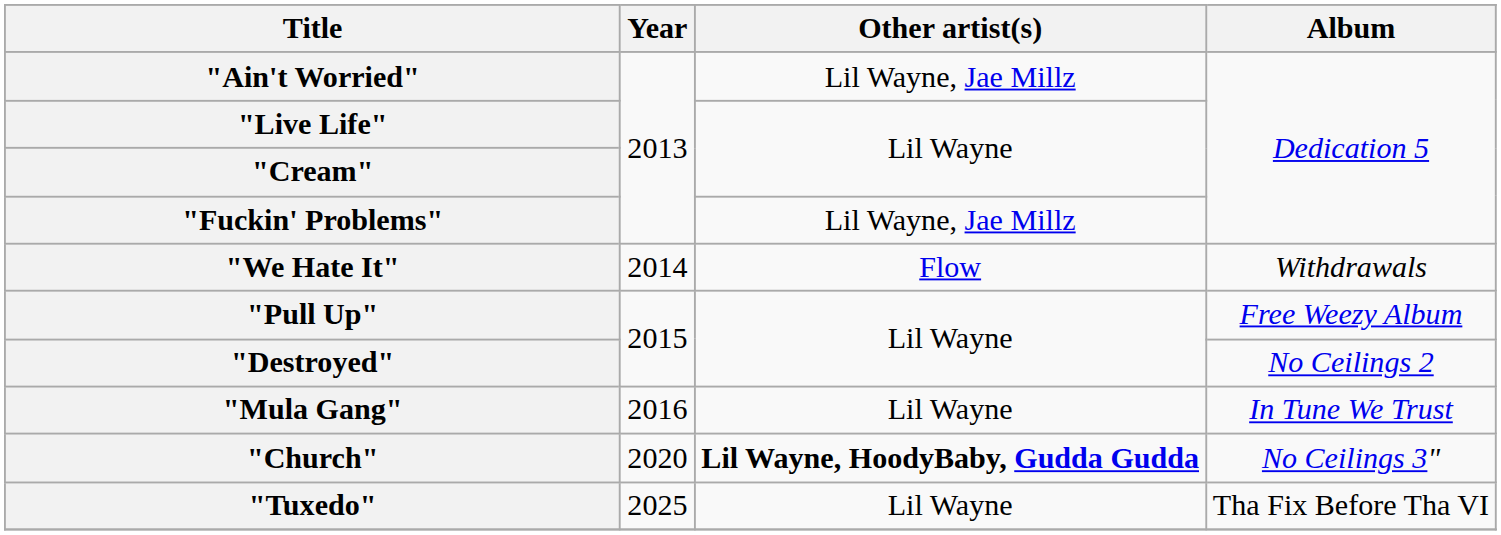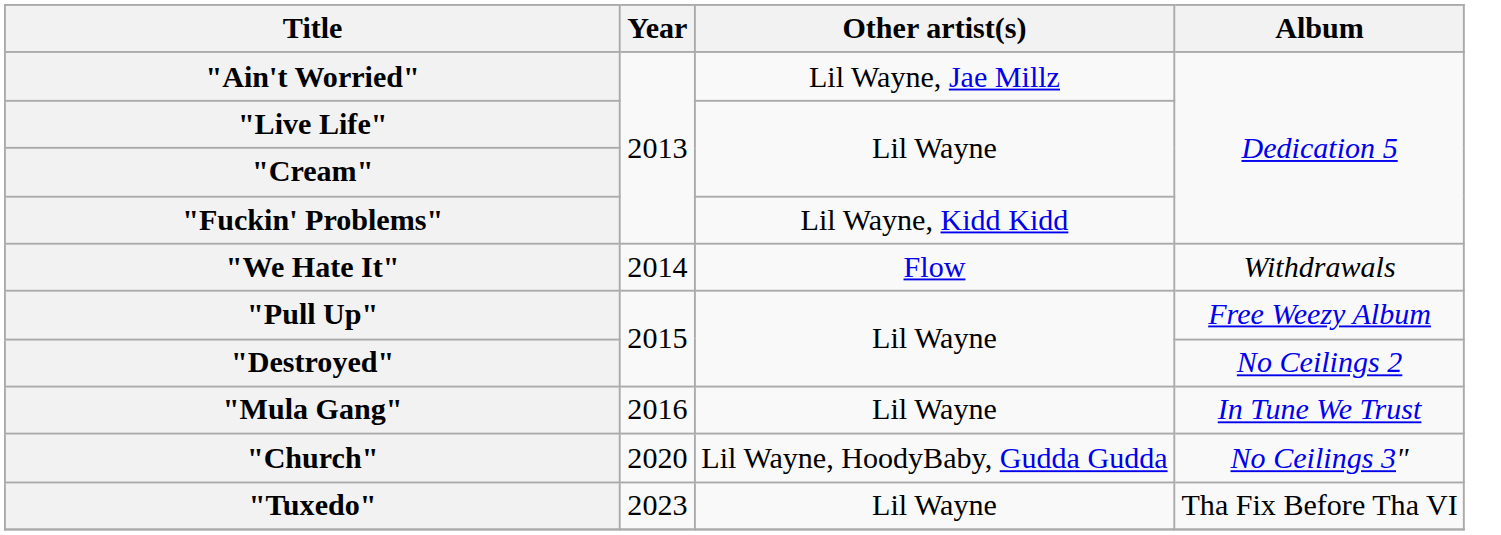 <table class="wikitable plainrowheaders" style="text-align:center;">
 <tr>
 <th scope="col" style="width:20em;">Title</th>
 <th scope="col">Year</th>
 <th scope="col">Other artist(s)</th>
 <th scope="col">Album</th>
 </tr>
 <tr>
 <th scope="row">"Ain't Worried"</th>
 <td rowspan="4">2013</td>
 <td>Lil Wayne, <a href='#'>Jae Millz</a></td>
 <td rowspan="4"><em><a href='#'>Dedication 5</a></em></td>
 </tr>
 <tr>
 <th scope="row">"Live Life"</th>
 <td rowspan="2">Lil Wayne</td>
 </tr>
 <tr>
 <th scope="row">"Cream"</th>
 </tr>
 <tr>
 <th scope="row">"Fuckin' Problems"</th>
-<td>Lil Wayne, <a href='#'>Jae Millz</a></td>
+<td>Lil Wayne, <a href='#'>Kidd Kidd</a></td>
 </tr>
 <tr>
 <th scope="row">"We Hate It"</th>
 <td>2014</td>
 <td><a href='#'>Flow</a></td>
 <td><em>Withdrawals</em></td>
 </tr>
 <tr>
 <th scope="row">"Pull Up"</th>
 <td rowspan="2">2015</td>
 <td rowspan="2">Lil Wayne</td>
 <td><em><a href='#'>Free Weezy Album</a></em></td>
 </tr>
 <tr>
 <th scope="row">"Destroyed"</th>
 <td><em><a href='#'>No Ceilings 2</a></em></td>
 </tr>
 <tr>
 <th scope="row">"Mula Gang"</th>
 <td>2016</td>
 <td>Lil Wayne</td>
 <td><em><a href='#'>In Tune We Trust</a></em></td>
 </tr>
 <tr>
 <th scope="row">"Church"</th>
 <td>2020</td>
-<td><strong>Lil Wayne, HoodyBaby, <a href='#'>Gudda Gudda</a></strong></td>
+<td>Lil Wayne, HoodyBaby, <a href='#'>Gudda Gudda</a></td>
 <td><em><a href='#'>No Ceilings 3</a>"</td>
 </tr>
 <tr>
 <th scope="row">"Tuxedo"</th>
-<td>2025</td>
+<td>2023</td>
 <td>Lil Wayne</td>
 <td></em>Tha Fix Before Tha VI<em></td>
 </tr>
 <tr>
 </tr>
 </table>
